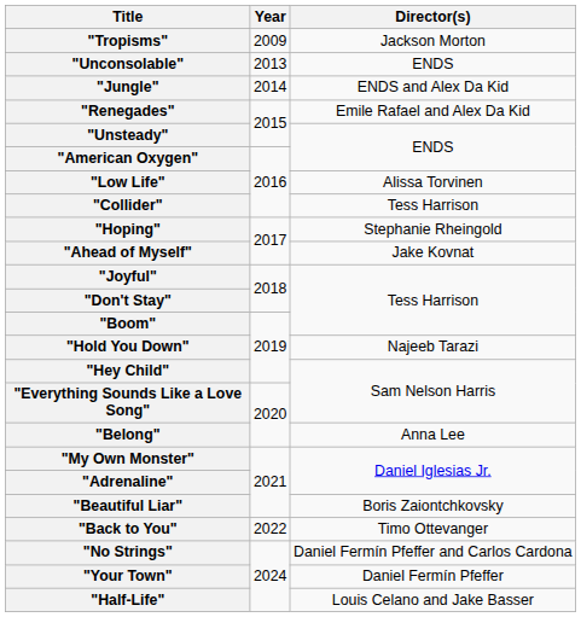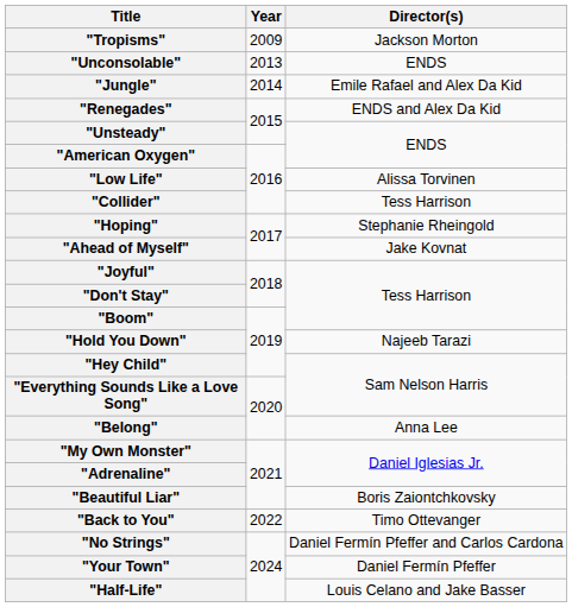 <table class="wikitable plainrowheaders" style="text-align:center;">
 <tr>
 <th scope="col" style="width:16em;">Title</th>
 <th scope="col">Year</th>
 <th scope="col">Director(s)</th>
 </tr>
 <tr>
 <th scope="row">"Tropisms"</th>
 <td>2009</td>
 <td>Jackson Morton</td>
 </tr>
 <tr>
 <th scope="row">"Unconsolable"</th>
 <td>2013</td>
 <td>ENDS</td>
 </tr>
 <tr>
 <th scope="row">"Jungle"</th>
 <td>2014</td>
-<td>ENDS and Alex Da Kid</td>
+<td>Emile Rafael and Alex Da Kid</td>
 </tr>
 <tr>
 <th scope="row">"Renegades"</th>
 <td rowspan="2">2015</td>
-<td>Emile Rafael and Alex Da Kid</td>
+<td>ENDS and Alex Da Kid</td>
 </tr>
 <tr>
 <th scope="row">"Unsteady"</th>
 <td rowspan="2">ENDS</td>
 </tr>
 <tr>
 <th scope="row">"American Oxygen"</th>
 <td rowspan="3">2016</td>
 </tr>
 <tr>
 <th scope="row">"Low Life"</th>
 <td>Alissa Torvinen</td>
 </tr>
 <tr>
 <th scope="row">"Collider"</th>
 <td>Tess Harrison</td>
 </tr>
 <tr>
 <th scope="row">"Hoping"</th>
 <td rowspan="2">2017</td>
 <td>Stephanie Rheingold</td>
 </tr>
 <tr>
 <th scope="row">"Ahead of Myself"</th>
 <td>Jake Kovnat</td>
 </tr>
 <tr>
 <th scope="row">"Joyful"</th>
 <td rowspan="2">2018</td>
 <td rowspan="3">Tess Harrison</td>
 </tr>
 <tr>
 <th scope="row">"Don't Stay"</th>
 </tr>
 <tr>
 <th scope="row">"Boom"</th>
 <td rowspan="3">2019</td>
 </tr>
 <tr>
 <th scope="row">"Hold You Down"</th>
 <td>Najeeb Tarazi</td>
 </tr>
 <tr>
 <th scope="row">"Hey Child"</th>
 <td rowspan="2">Sam Nelson Harris</td>
 </tr>
 <tr>
 <th scope="row">"Everything Sounds Like a Love Song"</th>
 <td rowspan="2">2020</td>
 </tr>
 <tr>
 <th scope="row">"Belong"</th>
 <td>Anna Lee</td>
 </tr>
 <tr>
 <th scope="row">"My Own Monster"</th>
 <td rowspan="3">2021</td>
 <td rowspan="2"><a href='#'>Daniel Iglesias Jr.</a></td>
 </tr>
 <tr>
 <th scope="row">"Adrenaline"</th>
 </tr>
 <tr>
 <th scope="row">"Beautiful Liar"</th>
 <td>Boris Zaiontchkovsky</td>
 </tr>
 <tr>
 <th scope="row">"Back to You"</th>
 <td>2022</td>
 <td>Timo Ottevanger</td>
 </tr>
 <tr>
 <th scope="row">"No Strings"</th>
 <td rowspan="3">2024</td>
 <td>Daniel Fermín Pfeffer and Carlos Cardona</td>
 </tr>
 <tr>
 <th scope="row">"Your Town"</th>
 <td>Daniel Fermín Pfeffer</td>
 </tr>
 <tr>
 <th scope="row">"Half-Life"</th>
 <td>Louis Celano and Jake Basser</td>
 </tr>
 </table>
